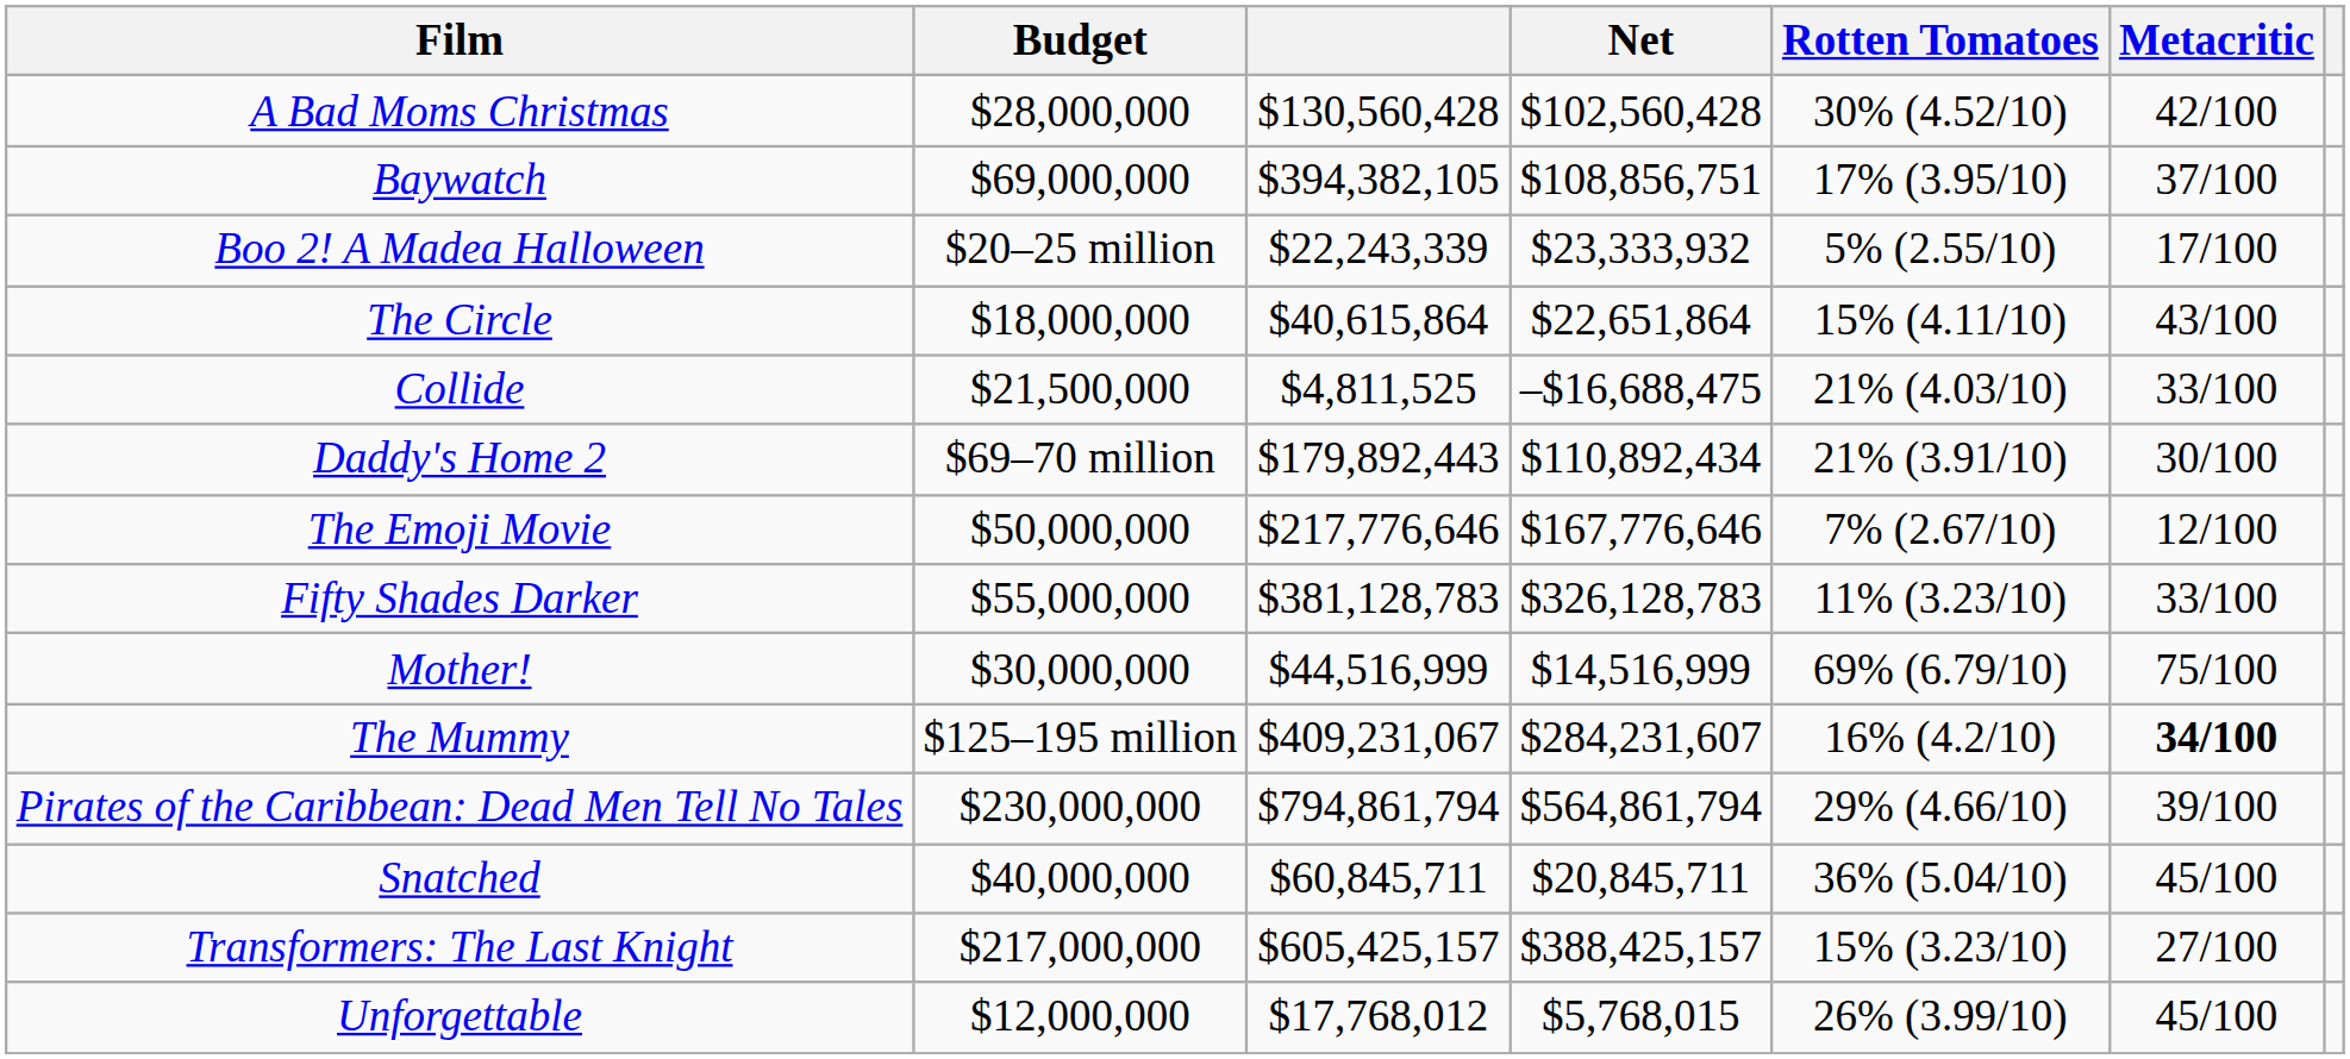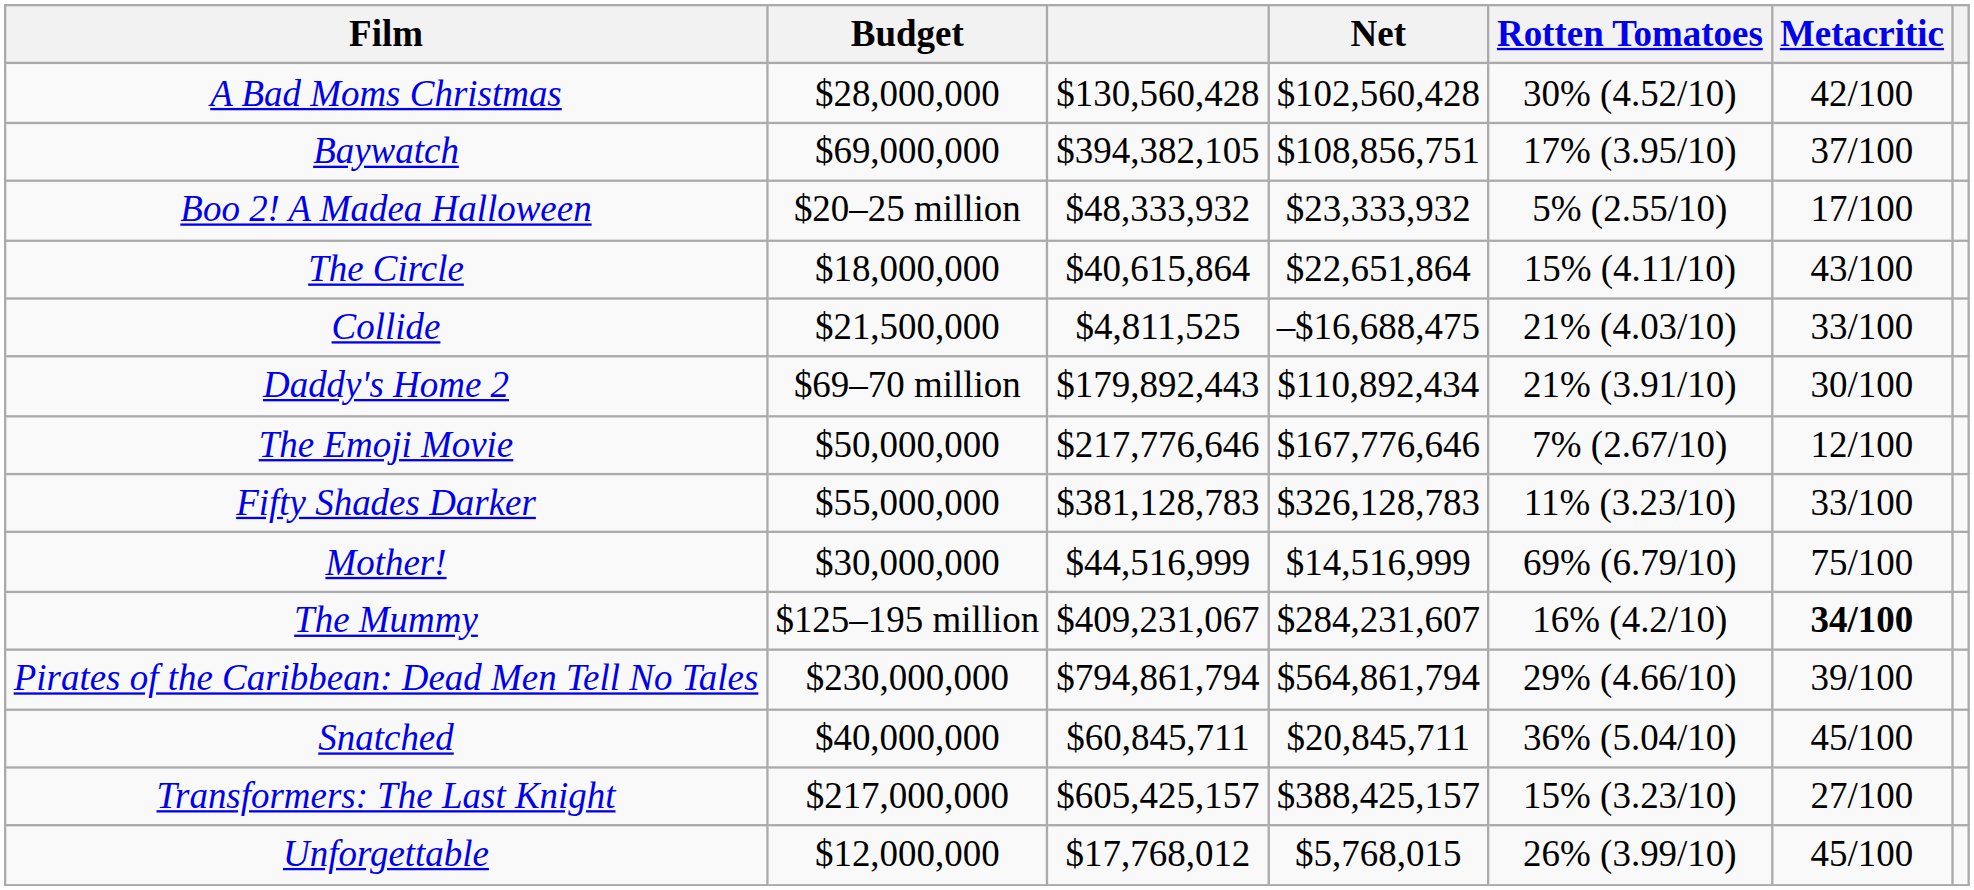 <table class="wikitable sortable" style="text-align: center; width: auto; table-layout: fixed">
 <tr>
 <th>Film</th>
 <th data-sort-type="currency">Budget</th>
 <th data-sort-type="currency"></th>
 <th data-sort-type="currency">Net</th>
 <th data-sort-type="number"><a href='#'>Rotten Tomatoes</a></th>
 <th data-sort-type="number"><a href='#'>Metacritic</a></th>
 <th></th>
 </tr>
 <tr>
 <td><em><a href='#'>A Bad Moms Christmas</a></em></td>
 <td>$28,000,000</td>
 <td>$130,560,428</td>
 <td>$102,560,428</td>
 <td>30% (4.52/10)</td>
 <td>42/100</td>
 <td></td>
 </tr>
 <tr>
 <td><em><a href='#'>Baywatch</a></em></td>
 <td>$69,000,000</td>
 <td>$394,382,105</td>
 <td>$108,856,751</td>
 <td>17% (3.95/10)</td>
 <td>37/100</td>
 <td></td>
 </tr>
 <tr>
 <td><em><a href='#'>Boo 2! A Madea Halloween</a></em></td>
 <td>$20–25 million</td>
-<td>$22,243,339</td>
+<td>$48,333,932</td>
 <td>$23,333,932</td>
 <td>5% (2.55/10)</td>
 <td>17/100</td>
 <td></td>
 </tr>
 <tr>
 <td><em><a href='#'>The Circle</a></em></td>
 <td>$18,000,000</td>
 <td>$40,615,864</td>
 <td>$22,651,864</td>
 <td>15% (4.11/10)</td>
 <td>43/100</td>
 <td></td>
 </tr>
 <tr>
 <td><em><a href='#'>Collide</a></em></td>
 <td>$21,500,000</td>
 <td>$4,811,525</td>
 <td>–$16,688,475</td>
 <td>21% (4.03/10)</td>
 <td>33/100</td>
 <td></td>
 </tr>
 <tr>
 <td><em><a href='#'>Daddy's Home 2</a></em></td>
 <td>$69–70 million</td>
 <td>$179,892,443</td>
 <td>$110,892,434</td>
 <td>21% (3.91/10)</td>
 <td>30/100</td>
 <td></td>
 </tr>
 <tr>
 <td><em><a href='#'>The Emoji Movie</a></em></td>
 <td>$50,000,000</td>
 <td>$217,776,646</td>
 <td>$167,776,646</td>
 <td>7% (2.67/10)</td>
 <td>12/100</td>
 <td></td>
 </tr>
 <tr>
 <td><em><a href='#'>Fifty Shades Darker</a></em></td>
 <td>$55,000,000</td>
 <td>$381,128,783</td>
 <td>$326,128,783</td>
 <td>11% (3.23/10)</td>
 <td>33/100</td>
 <td></td>
 </tr>
 <tr>
 <td><em><a href='#'>Mother!</a></em></td>
 <td>$30,000,000</td>
 <td>$44,516,999</td>
 <td>$14,516,999</td>
 <td>69% (6.79/10)</td>
 <td>75/100</td>
 <td></td>
 </tr>
 <tr>
 <td><em><a href='#'>The Mummy</a></em></td>
 <td>$125–195 million</td>
 <td>$409,231,067</td>
 <td>$284,231,607</td>
 <td>16% (4.2/10)</td>
 <td><strong>34/100</strong></td>
 <td></td>
 </tr>
 <tr>
 <td><em><a href='#'>Pirates of the Caribbean: Dead Men Tell No Tales</a></em></td>
 <td>$230,000,000</td>
 <td>$794,861,794</td>
 <td>$564,861,794</td>
 <td>29% (4.66/10)</td>
 <td>39/100</td>
 <td></td>
 </tr>
 <tr>
 <td><em><a href='#'>Snatched</a></em></td>
 <td>$40,000,000</td>
 <td>$60,845,711</td>
 <td>$20,845,711</td>
 <td>36% (5.04/10)</td>
 <td>45/100</td>
 <td></td>
 </tr>
 <tr>
 <td><em><a href='#'>Transformers: The Last Knight</a></em></td>
 <td>$217,000,000</td>
 <td>$605,425,157</td>
 <td>$388,425,157</td>
 <td>15% (3.23/10)</td>
 <td>27/100</td>
 <td></td>
 </tr>
 <tr>
 <td><em><a href='#'>Unforgettable</a></em></td>
 <td>$12,000,000</td>
 <td>$17,768,012</td>
 <td>$5,768,015</td>
 <td>26% (3.99/10)</td>
 <td>45/100</td>
 <td></td>
 </tr>
 </table>
